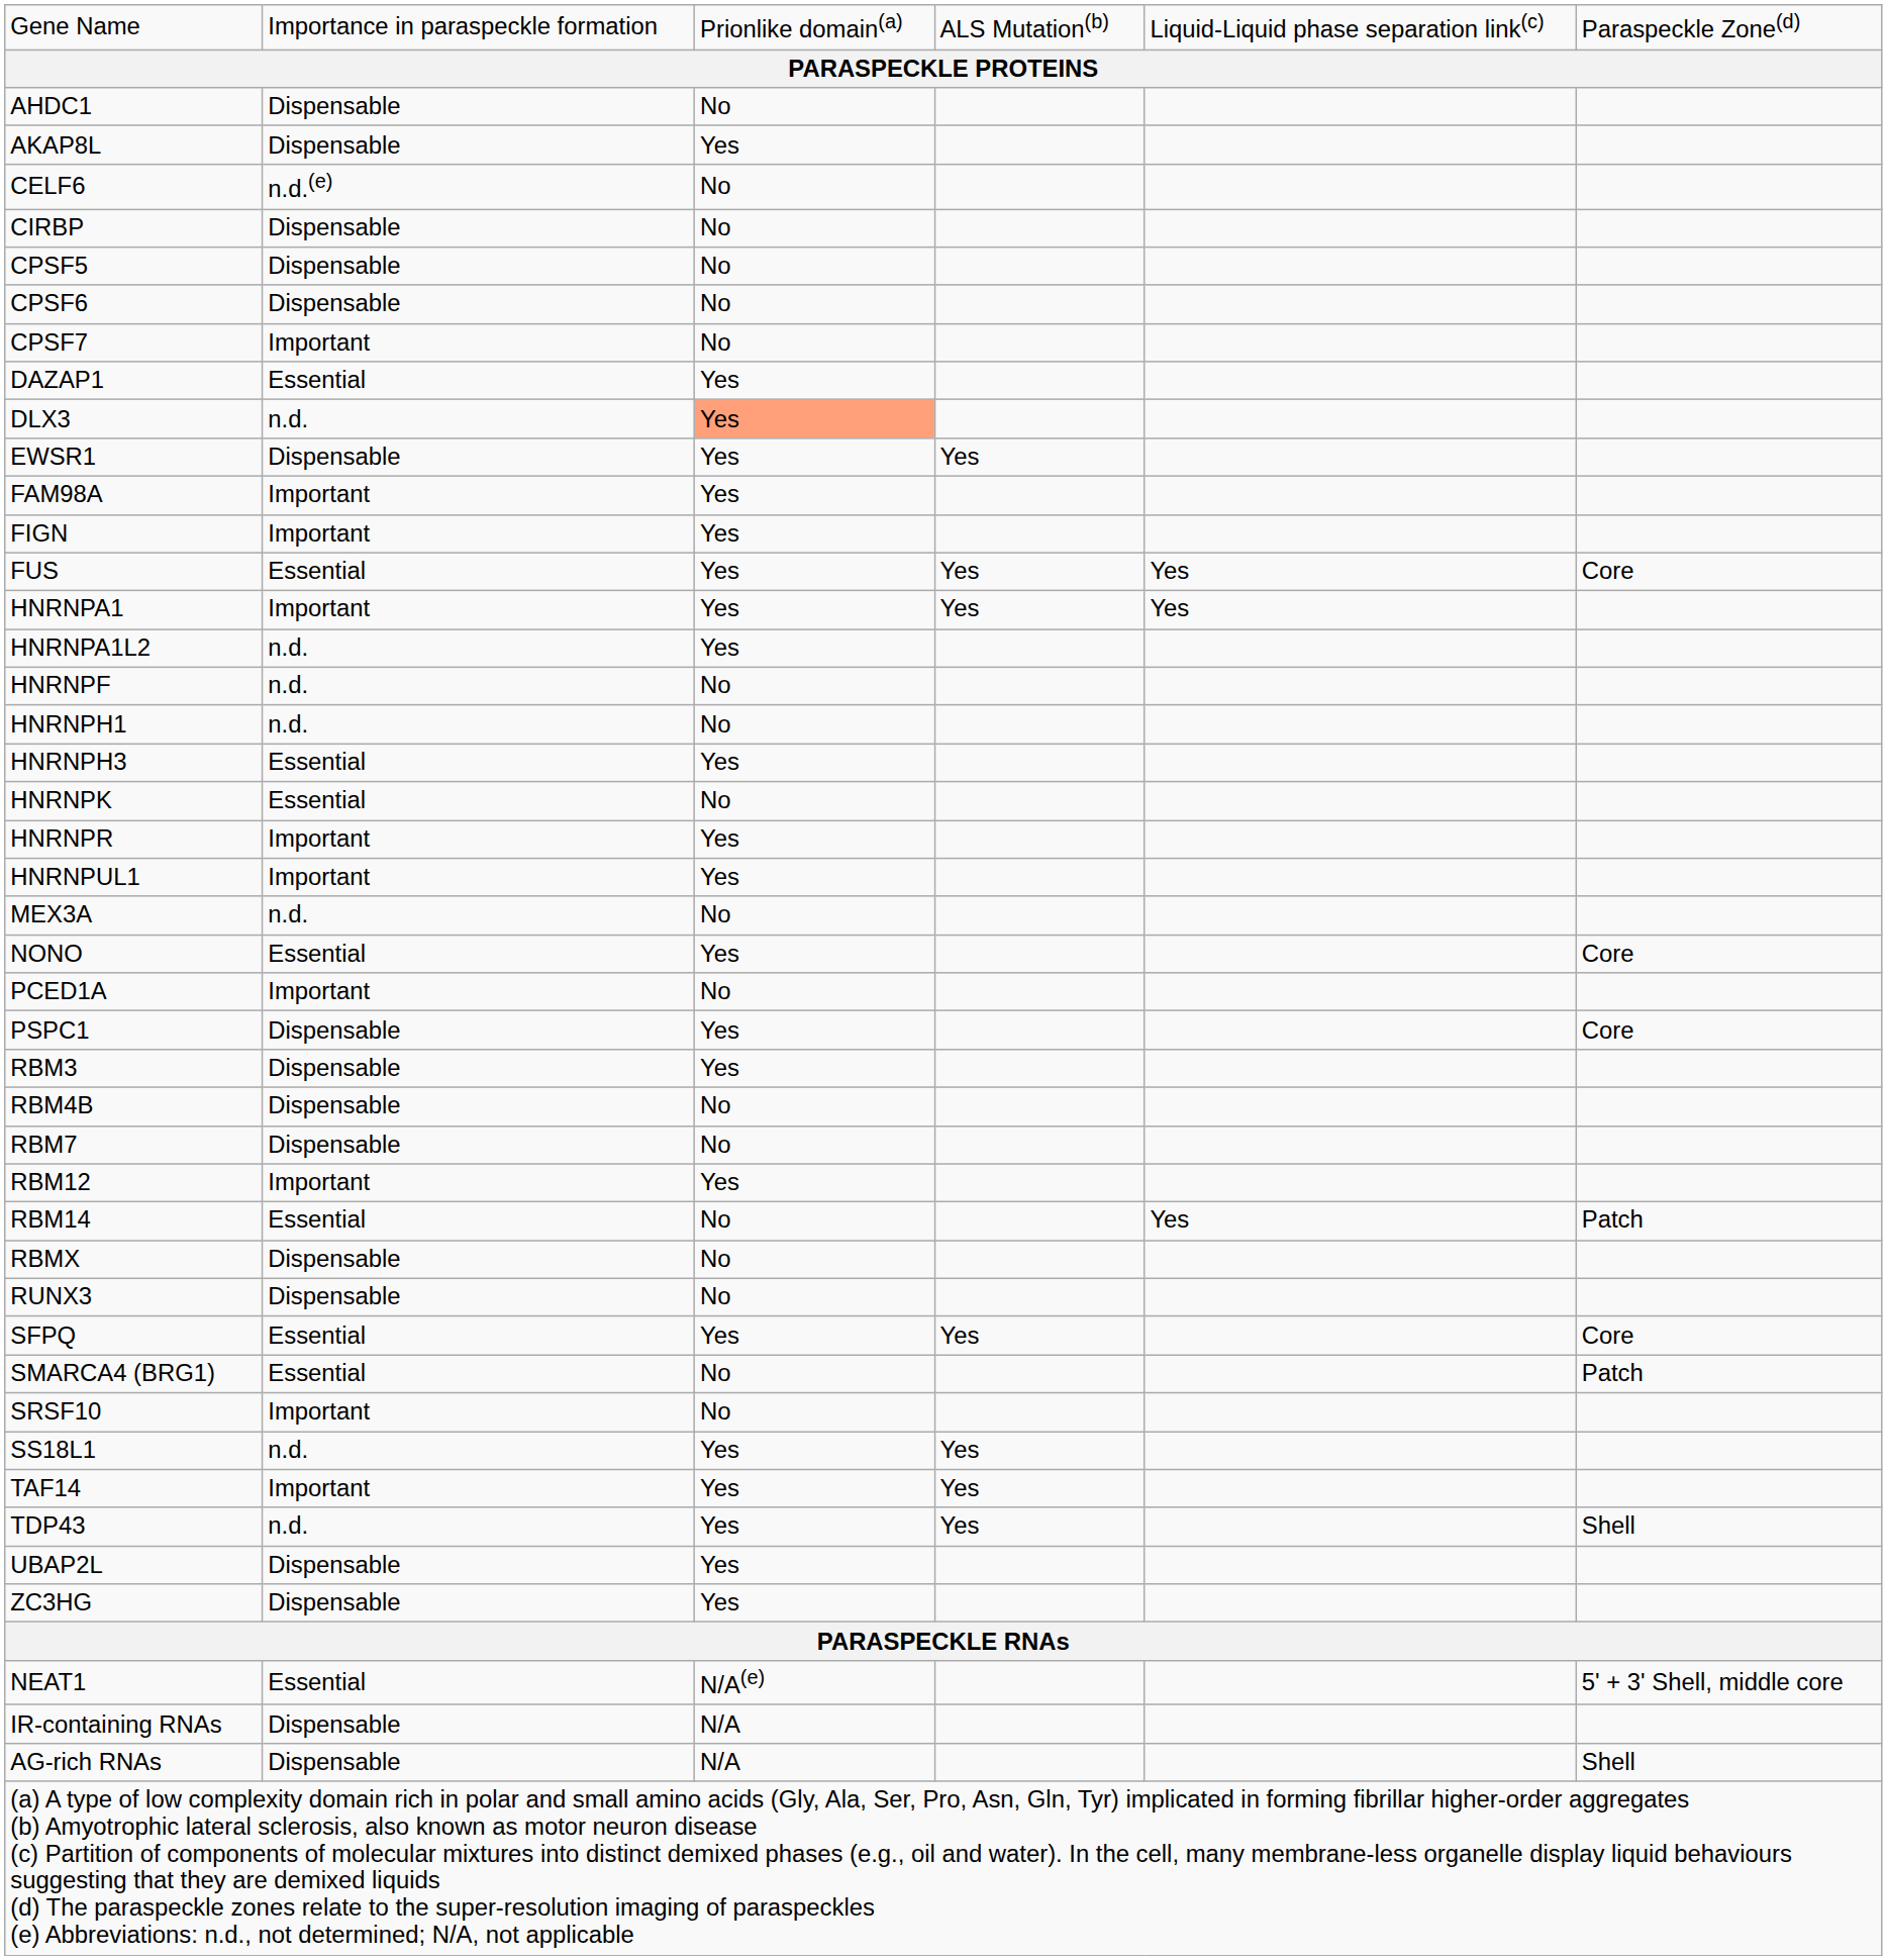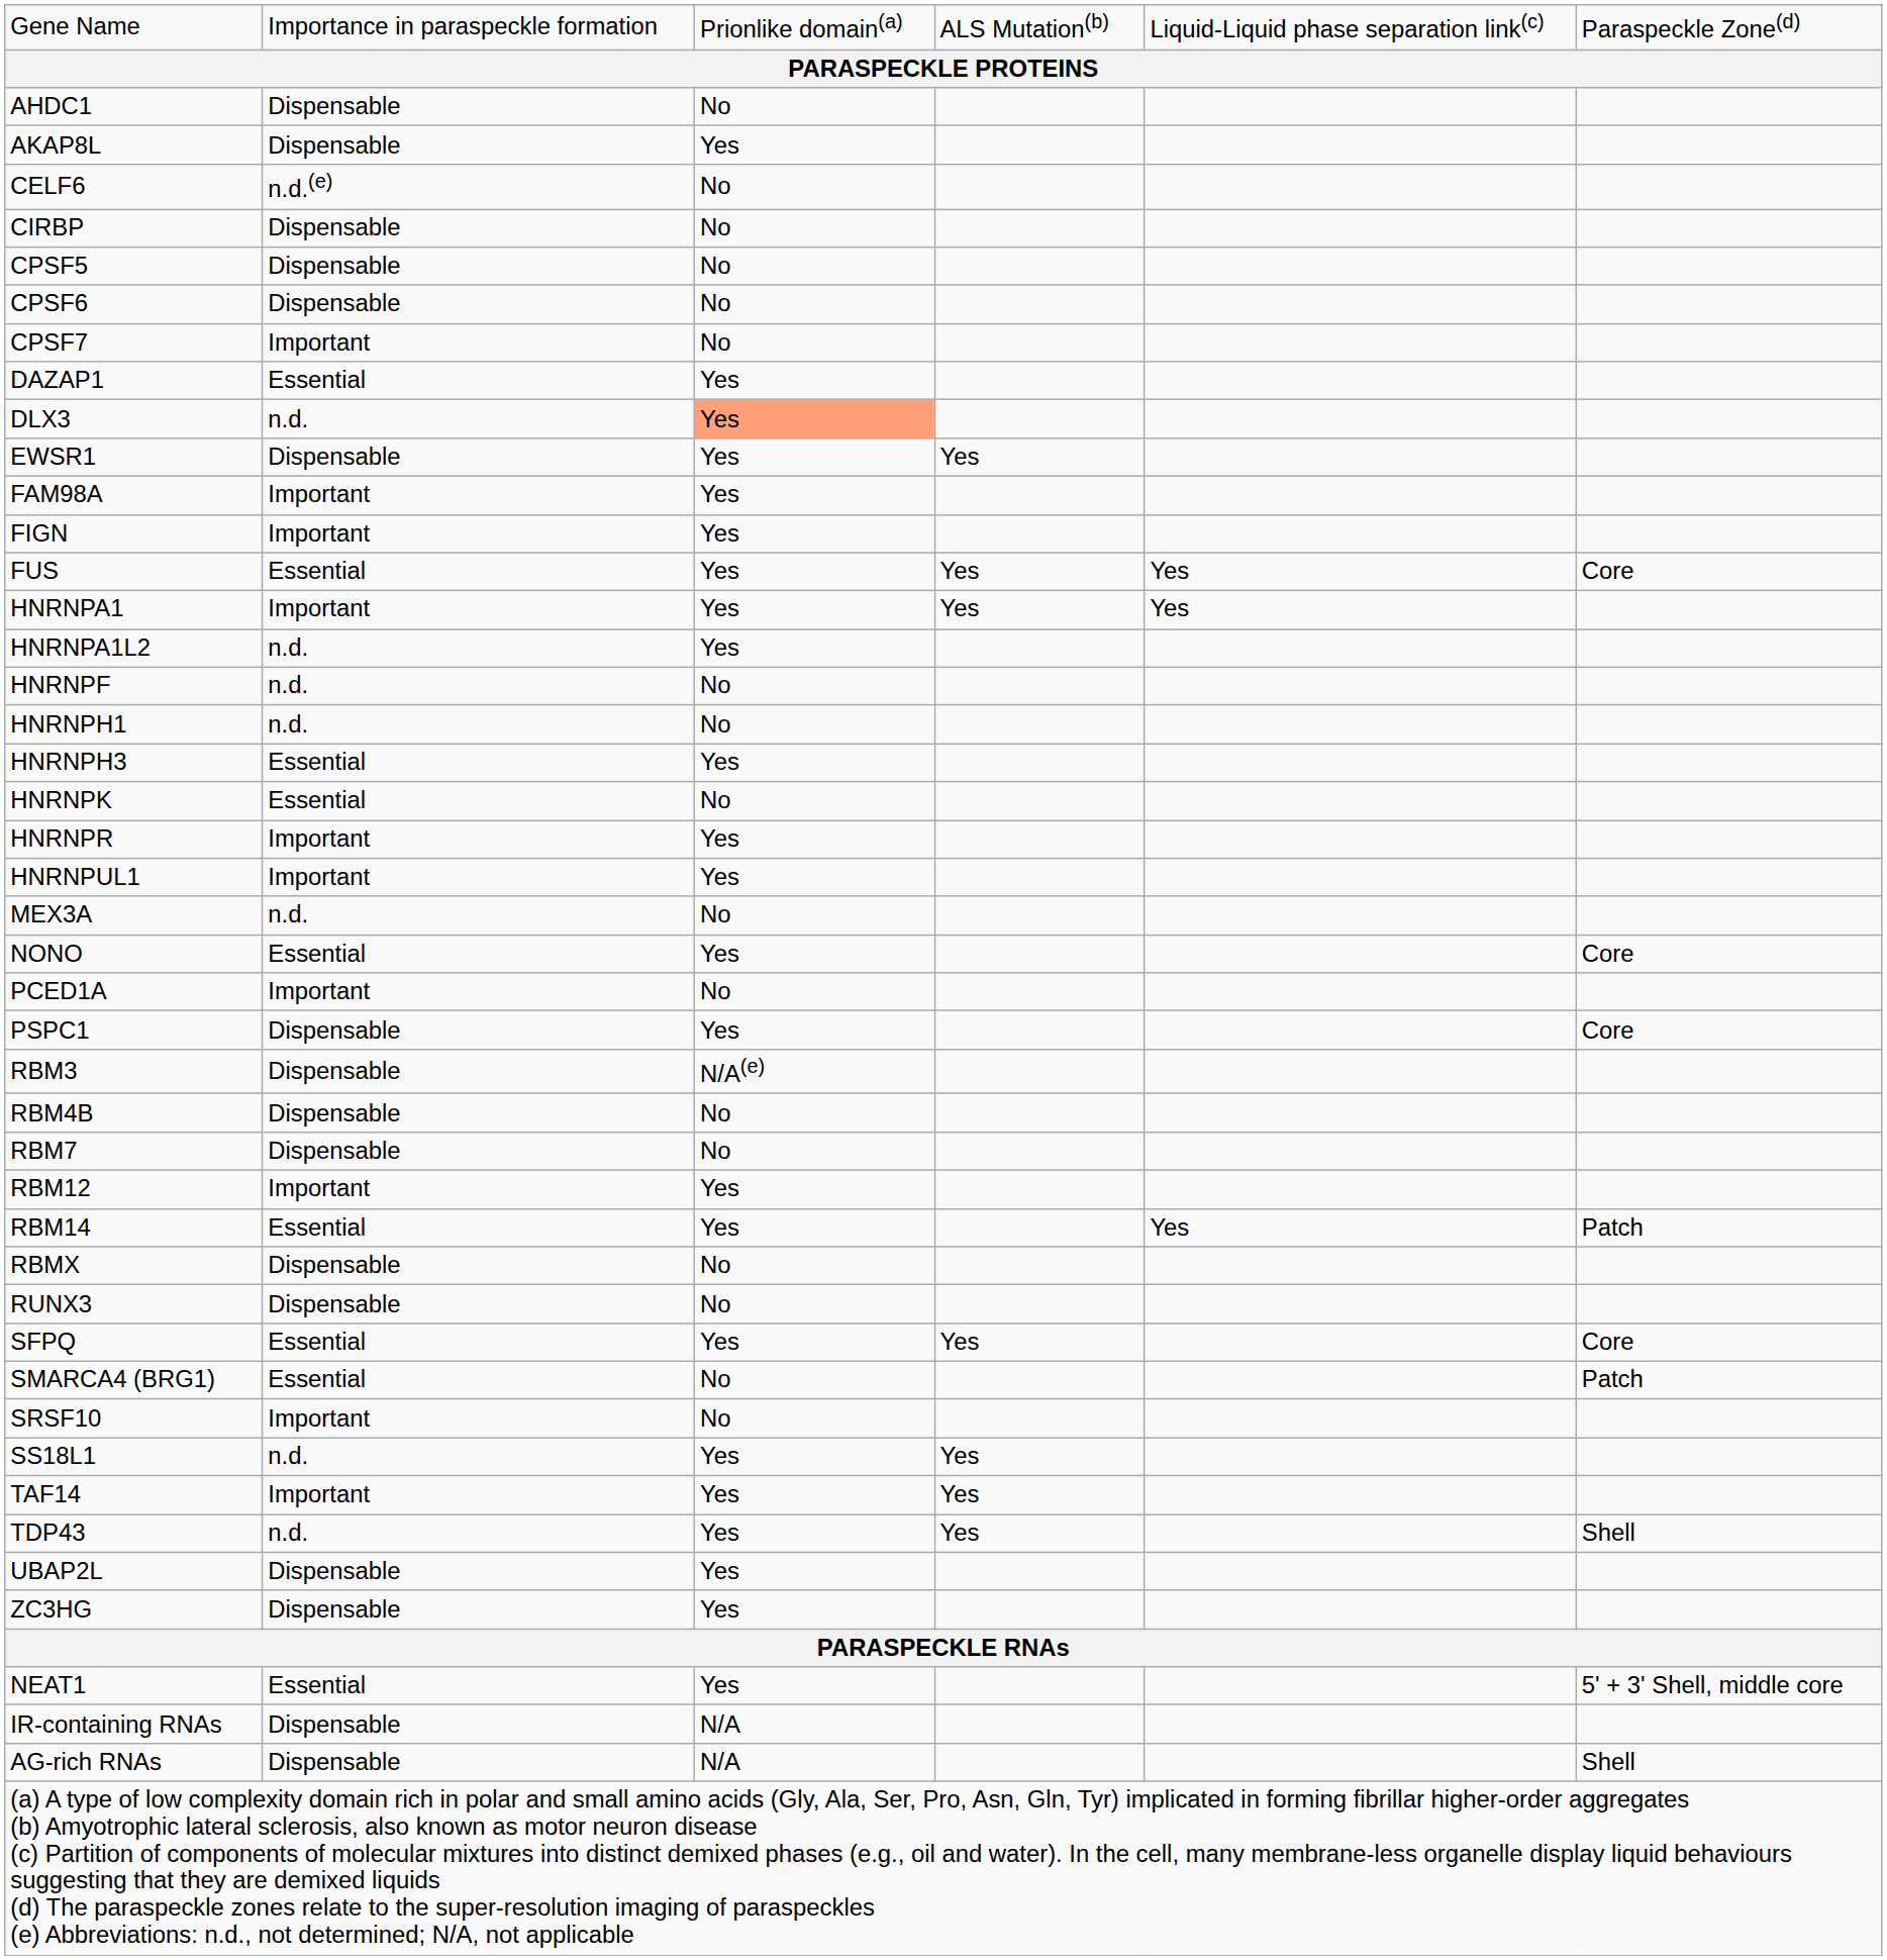 <table class="wikitable mw-collapsible">
 <tr>
 <td>Gene  Name</td>
 <td>Importance in  paraspeckle formation</td>
 <td>Prionlike  domain<sup>(a)</sup></td>
 <td>ALS Mutation<sup>(b)</sup></td>
 <td>Liquid-Liquid  phase separation link<sup>(c)</sup></td>
 <td>Paraspeckle  Zone<sup>(d)</sup></td>
 </tr>
 <tr>
 <th colspan="6">PARASPECKLE PROTEINS</th>
 </tr>
 <tr>
 <td>AHDC1</td>
 <td>Dispensable</td>
 <td>No</td>
 <td></td>
 <td></td>
 <td></td>
 </tr>
 <tr>
 <td>AKAP8L</td>
 <td>Dispensable</td>
 <td>Yes</td>
 <td></td>
 <td></td>
 <td></td>
 </tr>
 <tr>
 <td>CELF6</td>
 <td>n.d.<sup>(e)</sup></td>
 <td>No</td>
 <td></td>
 <td></td>
 <td></td>
 </tr>
 <tr>
 <td>CIRBP</td>
 <td>Dispensable</td>
 <td>No</td>
 <td></td>
 <td></td>
 <td></td>
 </tr>
 <tr>
 <td>CPSF5</td>
 <td>Dispensable</td>
 <td>No</td>
 <td></td>
 <td></td>
 <td></td>
 </tr>
 <tr>
 <td>CPSF6</td>
 <td>Dispensable</td>
 <td>No</td>
 <td></td>
 <td></td>
 <td></td>
 </tr>
 <tr>
 <td>CPSF7</td>
 <td>Important</td>
 <td>No</td>
 <td></td>
 <td></td>
 <td></td>
 </tr>
 <tr>
 <td>DAZAP1</td>
 <td>Essential</td>
 <td>Yes</td>
 <td></td>
 <td></td>
 <td></td>
 </tr>
 <tr>
 <td>DLX3</td>
 <td>n.d.</td>
 <td style="background: lightsalmon;">Yes</td>
 <td></td>
 <td></td>
 <td></td>
 </tr>
 <tr>
 <td>EWSR1</td>
 <td>Dispensable</td>
 <td>Yes</td>
 <td>Yes</td>
 <td></td>
 <td></td>
 </tr>
 <tr>
 <td>FAM98A</td>
 <td>Important</td>
 <td>Yes</td>
 <td></td>
 <td></td>
 <td></td>
 </tr>
 <tr>
 <td>FIGN</td>
 <td>Important</td>
 <td>Yes</td>
 <td></td>
 <td></td>
 <td></td>
 </tr>
 <tr>
 <td>FUS</td>
 <td>Essential</td>
 <td>Yes</td>
 <td>Yes</td>
 <td>Yes</td>
 <td>Core</td>
 </tr>
 <tr>
 <td>HNRNPA1</td>
 <td>Important</td>
 <td>Yes</td>
 <td>Yes</td>
 <td>Yes</td>
 <td></td>
 </tr>
 <tr>
 <td>HNRNPA1L2</td>
 <td>n.d.</td>
 <td>Yes</td>
 <td></td>
 <td></td>
 <td></td>
 </tr>
 <tr>
 <td>HNRNPF</td>
 <td>n.d.</td>
 <td>No</td>
 <td></td>
 <td></td>
 <td></td>
 </tr>
 <tr>
 <td>HNRNPH1</td>
 <td>n.d.</td>
 <td>No</td>
 <td></td>
 <td></td>
 <td></td>
 </tr>
 <tr>
 <td>HNRNPH3</td>
 <td>Essential</td>
 <td>Yes</td>
 <td></td>
 <td></td>
 <td></td>
 </tr>
 <tr>
 <td>HNRNPK</td>
 <td>Essential</td>
 <td>No</td>
 <td></td>
 <td></td>
 <td></td>
 </tr>
 <tr>
 <td>HNRNPR</td>
 <td>Important</td>
 <td>Yes</td>
 <td></td>
 <td></td>
 <td></td>
 </tr>
 <tr>
 <td>HNRNPUL1</td>
 <td>Important</td>
 <td>Yes</td>
 <td></td>
 <td></td>
 <td></td>
 </tr>
 <tr>
 <td>MEX3A</td>
 <td>n.d.</td>
 <td>No</td>
 <td></td>
 <td></td>
 <td></td>
 </tr>
 <tr>
 <td>NONO</td>
 <td>Essential</td>
 <td>Yes</td>
 <td></td>
 <td></td>
 <td>Core</td>
 </tr>
 <tr>
 <td>PCED1A</td>
 <td>Important</td>
 <td>No</td>
 <td></td>
 <td></td>
 <td></td>
 </tr>
 <tr>
 <td>PSPC1</td>
 <td>Dispensable</td>
 <td>Yes</td>
 <td></td>
 <td></td>
 <td>Core</td>
 </tr>
 <tr>
 <td>RBM3</td>
 <td>Dispensable</td>
-<td>Yes</td>
+<td>N/A<sup>(e)</sup></td>
 <td></td>
 <td></td>
 <td></td>
 </tr>
 <tr>
 <td>RBM4B</td>
 <td>Dispensable</td>
 <td>No</td>
 <td></td>
 <td></td>
 <td></td>
 </tr>
 <tr>
 <td>RBM7</td>
 <td>Dispensable</td>
 <td>No</td>
 <td></td>
 <td></td>
 <td></td>
 </tr>
 <tr>
 <td>RBM12</td>
 <td>Important</td>
 <td>Yes</td>
 <td></td>
 <td></td>
 <td></td>
 </tr>
 <tr>
 <td>RBM14</td>
 <td>Essential</td>
-<td>No</td>
+<td>Yes</td>
 <td></td>
 <td>Yes</td>
 <td>Patch</td>
 </tr>
 <tr>
 <td>RBMX</td>
 <td>Dispensable</td>
 <td>No</td>
 <td></td>
 <td></td>
 <td></td>
 </tr>
 <tr>
 <td>RUNX3</td>
 <td>Dispensable</td>
 <td>No</td>
 <td></td>
 <td></td>
 <td></td>
 </tr>
 <tr>
 <td>SFPQ</td>
 <td>Essential</td>
 <td>Yes</td>
 <td>Yes</td>
 <td></td>
 <td>Core</td>
 </tr>
 <tr>
 <td>SMARCA4 (BRG1)</td>
 <td>Essential</td>
 <td>No</td>
 <td></td>
 <td></td>
 <td>Patch</td>
 </tr>
 <tr>
 <td>SRSF10</td>
 <td>Important</td>
 <td>No</td>
 <td></td>
 <td></td>
 <td></td>
 </tr>
 <tr>
 <td>SS18L1</td>
 <td>n.d.</td>
 <td>Yes</td>
 <td>Yes</td>
 <td></td>
 <td></td>
 </tr>
 <tr>
 <td>TAF14</td>
 <td>Important</td>
 <td>Yes</td>
 <td>Yes</td>
 <td></td>
 <td></td>
 </tr>
 <tr>
 <td>TDP43</td>
 <td>n.d.</td>
 <td>Yes</td>
 <td>Yes</td>
 <td></td>
 <td>Shell</td>
 </tr>
 <tr>
 <td>UBAP2L</td>
 <td>Dispensable</td>
 <td>Yes</td>
 <td></td>
 <td></td>
 <td></td>
 </tr>
 <tr>
 <td>ZC3HG</td>
 <td>Dispensable</td>
 <td>Yes</td>
 <td></td>
 <td></td>
 <td></td>
 </tr>
 <tr>
 <th colspan="6">PARASPECKLE RNAs</th>
 </tr>
 <tr>
 <td>NEAT1</td>
 <td>Essential</td>
-<td>N/A<sup>(e)</sup></td>
+<td>Yes</td>
 <td></td>
 <td></td>
 <td>5' + 3' Shell, middle  core</td>
 </tr>
 <tr>
 <td>IR-containing  RNAs</td>
 <td>Dispensable</td>
 <td>N/A</td>
 <td></td>
 <td></td>
 <td></td>
 </tr>
 <tr>
 <td>AG-rich RNAs</td>
 <td>Dispensable</td>
 <td>N/A</td>
 <td></td>
 <td></td>
 <td>Shell</td>
 </tr>
 <tr>
 <td colspan="6">(a) A type of low complexity domain rich in polar and small amino acids (Gly,  Ala, Ser, Pro, Asn, Gln, Tyr) implicated in forming fibrillar higher-order aggregates<br>(b) Amyotrophic lateral sclerosis, also known as motor neuron disease<br>(c) Partition of components of molecular mixtures into distinct demixed phases (e.g., oil and water). In the cell, many membrane-less organelle  display liquid behaviours suggesting that they are demixed liquids<br>(d) The paraspeckle zones relate to the super-resolution imaging of paraspeckles<br>(e) Abbreviations: n.d., not determined; N/A, not applicable</td>
 </tr>
 </table>
